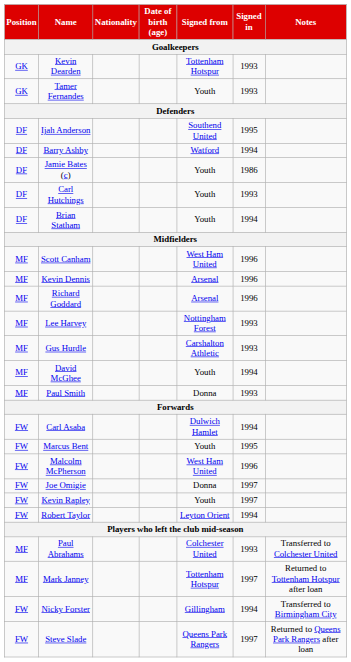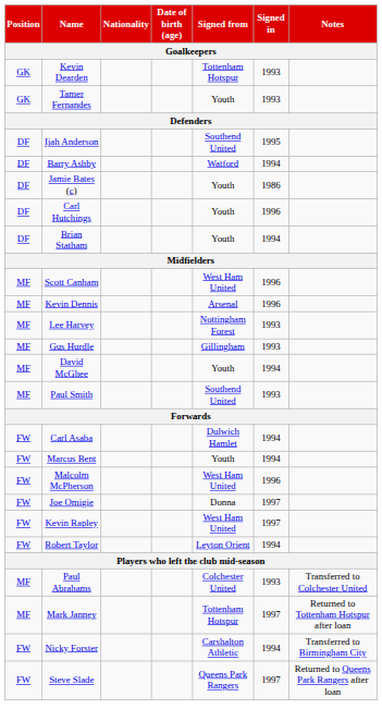 <table style="text-align:center; font-size:90%; width:90%;" class="wikitable">
 <tr>
 <th style="background:#d00; color:white; text-align:center;">Position</th>
 <th style="background:#d00; color:white; text-align:center;">Name</th>
 <th style="background:#d00; color:white; text-align:center;">Nationality</th>
 <th style="background:#d00; color:white; text-align:center;">Date of birth (age)</th>
 <th style="background:#d00; color:white; text-align:center;">Signed from</th>
 <th style="background:#d00; color:white; text-align:center;">Signed in</th>
 <th style="background:#d00; color:white; text-align:center;">Notes</th>
 </tr>
 <tr>
 <th colspan="7">Goalkeepers</th>
 </tr>
 <tr>
 <td><a href='#'>GK</a></td>
 <td><a href='#'>Kevin Dearden</a></td>
 <td></td>
 <td></td>
 <td><a href='#'>Tottenham Hotspur</a></td>
 <td>1993</td>
 <td></td>
 </tr>
 <tr>
 <td><a href='#'>GK</a></td>
 <td><a href='#'>Tamer Fernandes</a></td>
 <td></td>
 <td></td>
 <td>Youth</td>
 <td>1993</td>
 <td></td>
 </tr>
 <tr>
 <th colspan="7">Defenders</th>
 </tr>
 <tr>
 <td><a href='#'>DF</a></td>
 <td><a href='#'>Ijah Anderson</a></td>
 <td></td>
 <td></td>
 <td><a href='#'>Southend United</a></td>
 <td>1995</td>
 <td></td>
 </tr>
 <tr>
 <td><a href='#'>DF</a></td>
 <td><a href='#'>Barry Ashby</a></td>
 <td></td>
 <td></td>
 <td><a href='#'>Watford</a></td>
 <td>1994</td>
 <td></td>
 </tr>
 <tr>
 <td><a href='#'>DF</a></td>
 <td><a href='#'>Jamie Bates</a> (<a href='#'>c</a>)</td>
 <td></td>
 <td></td>
 <td>Youth</td>
 <td>1986</td>
 <td></td>
 </tr>
 <tr>
 <td><a href='#'>DF</a></td>
 <td><a href='#'>Carl Hutchings</a></td>
 <td></td>
 <td></td>
 <td>Youth</td>
-<td>1993</td>
+<td>1996</td>
 <td></td>
 </tr>
 <tr>
 <td><a href='#'>DF</a></td>
 <td><a href='#'>Brian Statham</a></td>
 <td></td>
 <td></td>
 <td>Youth</td>
 <td>1994</td>
 <td></td>
 </tr>
 <tr>
 <th colspan="7">Midfielders</th>
 </tr>
 <tr>
 <td><a href='#'>MF</a></td>
 <td><a href='#'>Scott Canham</a></td>
 <td></td>
 <td></td>
 <td><a href='#'>West Ham United</a></td>
 <td>1996</td>
 <td></td>
 </tr>
 <tr>
 <td><a href='#'>MF</a></td>
 <td><a href='#'>Kevin Dennis</a></td>
 <td></td>
 <td></td>
 <td><a href='#'>Arsenal</a></td>
 <td>1996</td>
 <td></td>
 </tr>
 <tr>
 <td><a href='#'>MF</a></td>
-<td><a href='#'>Richard Goddard</a></td>
-<td></td>
-<td></td>
-<td><a href='#'>Arsenal</a></td>
-<td>1996</td>
-<td></td>
-</tr>
-<tr>
-<td><a href='#'>MF</a></td>
 <td><a href='#'>Lee Harvey</a></td>
 <td></td>
 <td></td>
 <td><a href='#'>Nottingham Forest</a></td>
 <td>1993</td>
 <td></td>
 </tr>
 <tr>
 <td><a href='#'>MF</a></td>
 <td><a href='#'>Gus Hurdle</a></td>
 <td></td>
 <td></td>
-<td><a href='#'>Carshalton Athletic</a></td>
+<td><a href='#'>Gillingham</a></td>
 <td>1993</td>
 <td></td>
 </tr>
 <tr>
 <td><a href='#'>MF</a></td>
 <td><a href='#'>David McGhee</a></td>
 <td></td>
 <td></td>
 <td>Youth</td>
 <td>1994</td>
 <td></td>
 </tr>
 <tr>
 <td><a href='#'>MF</a></td>
 <td><a href='#'>Paul Smith</a></td>
 <td></td>
 <td></td>
-<td>Donna</td>
+<td><a href='#'>Southend United</a></td>
 <td>1993</td>
 <td></td>
 </tr>
 <tr>
 <th colspan="7">Forwards</th>
 </tr>
 <tr>
 <td><a href='#'>FW</a></td>
 <td><a href='#'>Carl Asaba</a></td>
 <td></td>
 <td></td>
 <td><a href='#'>Dulwich Hamlet</a></td>
 <td>1994</td>
 <td></td>
 </tr>
 <tr>
 <td><a href='#'>FW</a></td>
 <td><a href='#'>Marcus Bent</a></td>
 <td></td>
 <td></td>
 <td>Youth</td>
-<td>1995</td>
+<td>1994</td>
 <td></td>
 </tr>
 <tr>
 <td><a href='#'>FW</a></td>
 <td><a href='#'>Malcolm McPherson</a></td>
 <td></td>
 <td></td>
 <td><a href='#'>West Ham United</a></td>
 <td>1996</td>
 <td></td>
 </tr>
 <tr>
 <td><a href='#'>FW</a></td>
 <td><a href='#'>Joe Omigie</a></td>
 <td></td>
 <td></td>
 <td>Donna</td>
 <td>1997</td>
 <td></td>
 </tr>
 <tr>
 <td><a href='#'>FW</a></td>
 <td><a href='#'>Kevin Rapley</a></td>
 <td></td>
 <td></td>
-<td>Youth</td>
+<td><a href='#'>West Ham United</a></td>
 <td>1997</td>
 <td></td>
 </tr>
 <tr>
 <td><a href='#'>FW</a></td>
 <td><a href='#'>Robert Taylor</a></td>
 <td></td>
 <td></td>
 <td><a href='#'>Leyton Orient</a></td>
 <td>1994</td>
 <td></td>
 </tr>
 <tr>
 <th colspan="7">Players who left the club mid-season</th>
 </tr>
 <tr>
 <td><a href='#'>MF</a></td>
 <td><a href='#'>Paul Abrahams</a></td>
 <td></td>
 <td></td>
 <td><a href='#'>Colchester United</a></td>
 <td>1993</td>
 <td>Transferred to <a href='#'>Colchester United</a></td>
 </tr>
 <tr>
 <td><a href='#'>MF</a></td>
 <td><a href='#'>Mark Janney</a></td>
 <td></td>
 <td></td>
 <td><a href='#'>Tottenham Hotspur</a></td>
 <td>1997</td>
 <td>Returned to <a href='#'>Tottenham Hotspur</a> after loan</td>
 </tr>
 <tr>
 <td><a href='#'>FW</a></td>
 <td><a href='#'>Nicky Forster</a></td>
 <td></td>
 <td></td>
-<td><a href='#'>Gillingham</a></td>
+<td><a href='#'>Carshalton Athletic</a></td>
 <td>1994</td>
 <td>Transferred to <a href='#'>Birmingham City</a></td>
 </tr>
 <tr>
 <td><a href='#'>FW</a></td>
 <td><a href='#'>Steve Slade</a></td>
 <td></td>
 <td></td>
 <td><a href='#'>Queens Park Rangers</a></td>
 <td>1997</td>
 <td>Returned to <a href='#'>Queens Park Rangers</a> after loan</td>
 </tr>
 </table>
